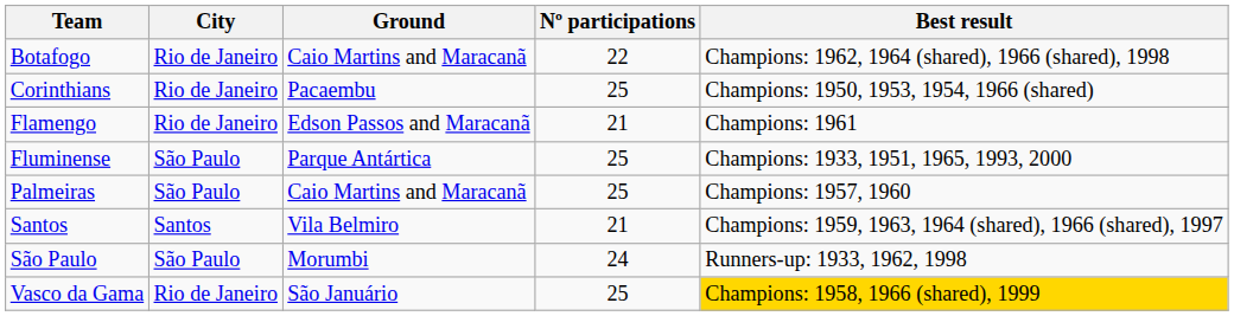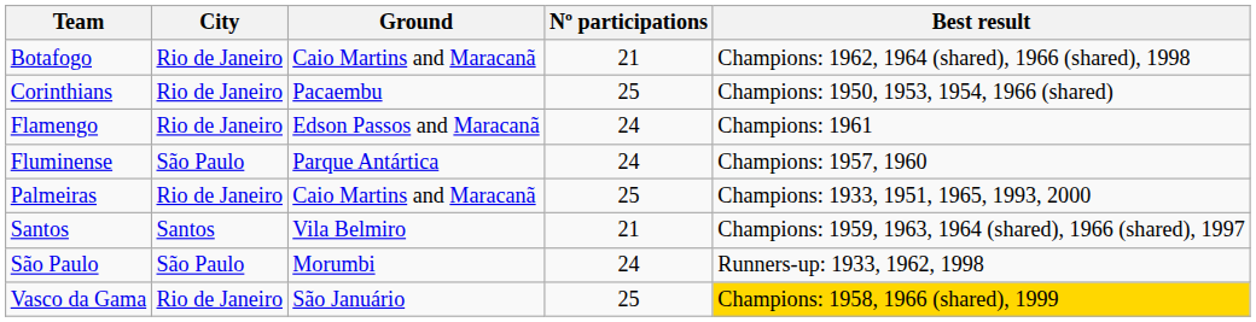 <table class="wikitable sortable">
 <tr>
 <th>Team</th>
 <th>City</th>
 <th>Ground</th>
 <th>Nº participations</th>
 <th>Best result</th>
 </tr>
 <tr>
 <td><a href='#'>Botafogo</a></td>
 <td> <a href='#'>Rio de Janeiro</a></td>
 <td><a href='#'>Caio Martins</a> and <a href='#'>Maracanã</a></td>
-<td align=center>22</td>
+<td align=center>21</td>
 <td>Champions: 1962, 1964 (shared), 1966 (shared), 1998</td>
 </tr>
 <tr>
 <td><a href='#'>Corinthians</a></td>
 <td> <a href='#'>Rio de Janeiro</a></td>
 <td><a href='#'>Pacaembu</a></td>
 <td align=center>25</td>
 <td>Champions: 1950, 1953, 1954, 1966 (shared)</td>
 </tr>
 <tr>
 <td><a href='#'>Flamengo</a></td>
 <td> <a href='#'>Rio de Janeiro</a></td>
 <td><a href='#'>Edson Passos</a> and <a href='#'>Maracanã</a></td>
-<td align=center>21</td>
+<td align=center>24</td>
 <td>Champions: 1961</td>
 </tr>
 <tr>
 <td><a href='#'>Fluminense</a></td>
 <td> <a href='#'>São Paulo</a></td>
 <td><a href='#'>Parque Antártica</a></td>
-<td align=center>25</td>
-<td>Champions: 1933, 1951, 1965, 1993, 2000</td>
+<td align=center>24</td>
+<td>Champions: 1957, 1960</td>
 </tr>
 <tr>
 <td><a href='#'>Palmeiras</a></td>
-<td> <a href='#'>São Paulo</a></td>
+<td> <a href='#'>Rio de Janeiro</a></td>
 <td><a href='#'>Caio Martins</a> and <a href='#'>Maracanã</a></td>
 <td align=center>25</td>
-<td>Champions: 1957, 1960</td>
+<td>Champions: 1933, 1951, 1965, 1993, 2000</td>
 </tr>
 <tr>
 <td><a href='#'>Santos</a></td>
 <td> <a href='#'>Santos</a></td>
 <td><a href='#'>Vila Belmiro</a></td>
 <td align=center>21</td>
 <td>Champions: 1959, 1963, 1964 (shared), 1966 (shared), 1997</td>
 </tr>
 <tr>
 <td><a href='#'>São Paulo</a></td>
 <td> <a href='#'>São Paulo</a></td>
 <td><a href='#'>Morumbi</a></td>
 <td align=center>24</td>
 <td>Runners-up: 1933, 1962, 1998</td>
 </tr>
 <tr>
 <td><a href='#'>Vasco da Gama</a></td>
 <td> <a href='#'>Rio de Janeiro</a></td>
 <td><a href='#'>São Januário</a></td>
 <td align=center>25</td>
 <td style="background: gold;">Champions: 1958, 1966 (shared), 1999</td>
 </tr>
 </table>
